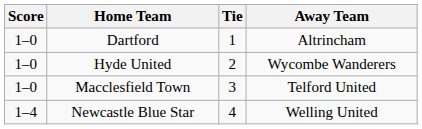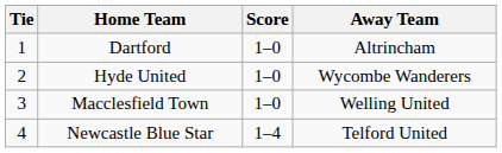 <table class="wikitable" style="text-align:center;">
 <tr>
+<th width=20>Tie</th>
+<th width=175>Home Team</th>
 <th width=20>Score</th>
-<th width=175>Home Team</th>
-<th width=20>Tie</th>
 <th width=175>Away Team</th>
 </tr>
 <tr>
+<td>1</td>
+<td>Dartford</td>
 <td>1–0</td>
-<td>Dartford</td>
-<td>1</td>
 <td>Altrincham</td>
 </tr>
 <tr>
+<td>2</td>
+<td>Hyde United</td>
 <td>1–0</td>
-<td>Hyde United</td>
-<td>2</td>
 <td>Wycombe Wanderers</td>
 </tr>
 <tr>
+<td>3</td>
+<td>Macclesfield Town</td>
 <td>1–0</td>
-<td>Macclesfield Town</td>
-<td>3</td>
+<td>Welling United</td>
+</tr>
+<tr>
+<td>4</td>
+<td>Newcastle Blue Star</td>
+<td>1–4</td>
 <td>Telford United</td>
 </tr>
-<tr>
-<td>1–4</td>
-<td>Newcastle Blue Star</td>
-<td>4</td>
-<td>Welling United</td>
-</tr>
 </table>
